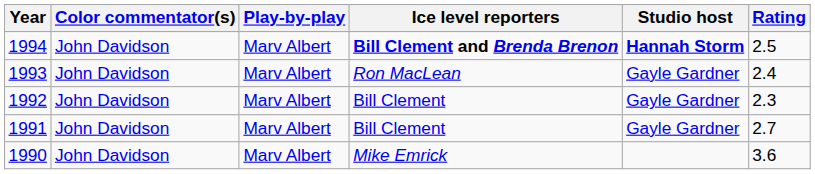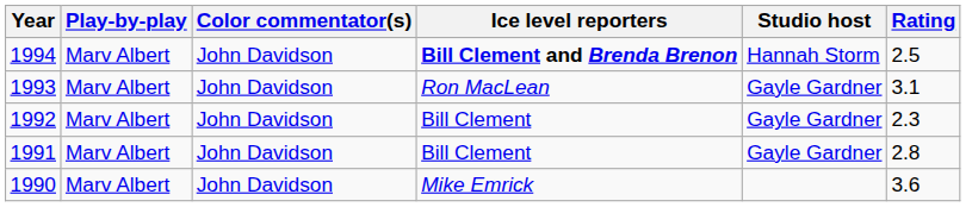 <table class="wikitable">
 <tr>
 <th>Year</th>
+<th><a href='#'>Play-by-play</a></th>
 <th><a href='#'>Color commentator</a>(s)</th>
-<th><a href='#'>Play-by-play</a></th>
 <th>Ice level reporters</th>
 <th>Studio host</th>
 <th><a href='#'>Rating</a></th>
 </tr>
 <tr>
 <td><a href='#'>1994</a></td>
+<td><a href='#'>Marv Albert</a></td>
 <td><a href='#'>John Davidson</a></td>
-<td><a href='#'>Marv Albert</a></td>
 <td><strong><a href='#'>Bill Clement</a> and <em><a href='#'>Brenda Brenon</a></em></strong></td>
-<td><strong><a href='#'>Hannah Storm</a></strong></td>
+<td><a href='#'>Hannah Storm</a></td>
 <td>2.5</td>
 </tr>
 <tr>
 <td><a href='#'>1993</a></td>
+<td><a href='#'>Marv Albert</a></td>
 <td><a href='#'>John Davidson</a></td>
-<td><a href='#'>Marv Albert</a></td>
 <td><em><a href='#'>Ron MacLean</a></em></td>
 <td><a href='#'>Gayle Gardner</a></td>
-<td>2.4</td>
+<td>3.1</td>
 </tr>
 <tr>
 <td><a href='#'>1992</a></td>
+<td><a href='#'>Marv Albert</a></td>
 <td><a href='#'>John Davidson</a></td>
-<td><a href='#'>Marv Albert</a></td>
 <td><a href='#'>Bill Clement</a></td>
 <td><a href='#'>Gayle Gardner</a></td>
 <td>2.3</td>
 </tr>
 <tr>
 <td><a href='#'>1991</a></td>
+<td><a href='#'>Marv Albert</a></td>
 <td><a href='#'>John Davidson</a></td>
-<td><a href='#'>Marv Albert</a></td>
 <td><a href='#'>Bill Clement</a></td>
 <td><a href='#'>Gayle Gardner</a></td>
-<td>2.7</td>
+<td>2.8</td>
 </tr>
 <tr>
 <td><a href='#'>1990</a></td>
+<td><a href='#'>Marv Albert</a></td>
 <td><a href='#'>John Davidson</a></td>
-<td><a href='#'>Marv Albert</a></td>
 <td><em><a href='#'>Mike Emrick</a></em></td>
 <td></td>
 <td>3.6</td>
 </tr>
 </table>
